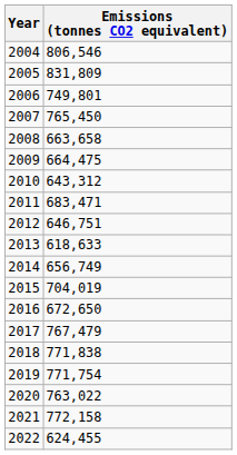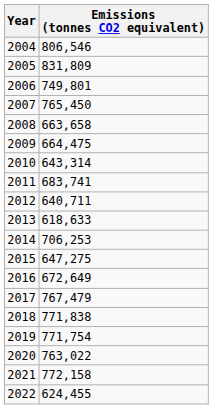 <table class="wikitable">
 <tr>
 <th colspan="1" rowspan="1">Year</th>
 <th colspan="1" rowspan="1">Emissions<br>(tonnes <a href='#'>CO2</a> equivalent)</th>
 </tr>
 <tr>
 <td>2004</td>
 <td>806,546</td>
 </tr>
 <tr>
 <td>2005</td>
 <td>831,809</td>
 </tr>
 <tr>
 <td>2006</td>
 <td>749,801</td>
 </tr>
 <tr>
 <td>2007</td>
 <td>765,450</td>
 </tr>
 <tr>
 <td>2008</td>
 <td>663,658</td>
 </tr>
 <tr>
 <td>2009</td>
 <td>664,475</td>
 </tr>
 <tr>
 <td>2010</td>
-<td>643,312</td>
+<td>643,314</td>
 </tr>
 <tr>
 <td>2011</td>
-<td>683,471</td>
+<td>683,741</td>
 </tr>
 <tr>
 <td>2012</td>
-<td>646,751</td>
+<td>640,711</td>
 </tr>
 <tr>
 <td>2013</td>
 <td>618,633</td>
 </tr>
 <tr>
 <td>2014</td>
-<td>656,749</td>
+<td>706,253</td>
 </tr>
 <tr>
 <td>2015</td>
-<td>704,019</td>
+<td>647,275</td>
 </tr>
 <tr>
 <td>2016</td>
-<td>672,650</td>
+<td>672,649</td>
 </tr>
 <tr>
 <td>2017</td>
 <td>767,479</td>
 </tr>
 <tr>
 <td>2018</td>
 <td>771,838</td>
 </tr>
 <tr>
 <td>2019</td>
 <td>771,754</td>
 </tr>
 <tr>
 <td>2020</td>
 <td>763,022</td>
 </tr>
 <tr>
 <td>2021</td>
 <td>772,158</td>
 </tr>
 <tr>
 <td>2022</td>
 <td>624,455</td>
 </tr>
 </table>
